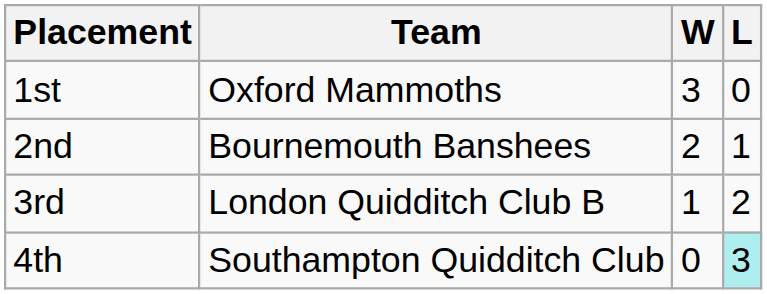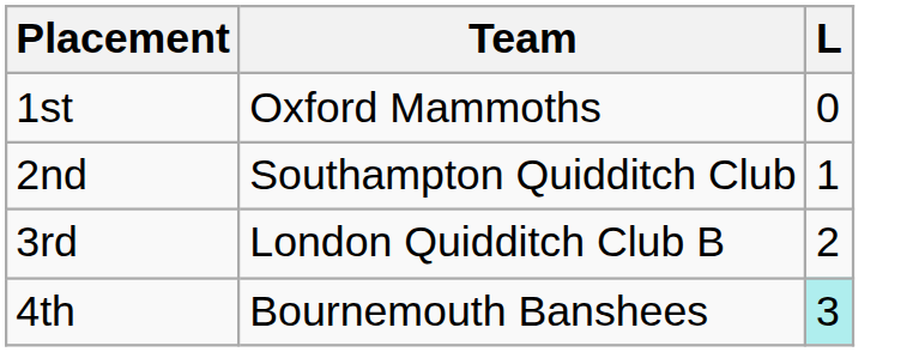 <table class="wikitable">
 <tr>
 <th>Placement</th>
 <th>Team</th>
-<th>W</th>
 <th>L</th>
 </tr>
 <tr>
 <td>1st</td>
 <td>Oxford Mammoths</td>
-<td>3</td>
 <td>0</td>
 </tr>
 <tr>
 <td>2nd</td>
-<td>Bournemouth Banshees</td>
-<td>2</td>
+<td>Southampton Quidditch Club</td>
 <td>1</td>
 </tr>
 <tr>
 <td>3rd</td>
 <td>London Quidditch Club B</td>
-<td>1</td>
 <td>2</td>
 </tr>
 <tr>
 <td>4th</td>
-<td>Southampton Quidditch Club</td>
-<td>0</td>
+<td>Bournemouth Banshees</td>
 <td style="background: paleturquoise;">3</td>
 </tr>
 </table>
